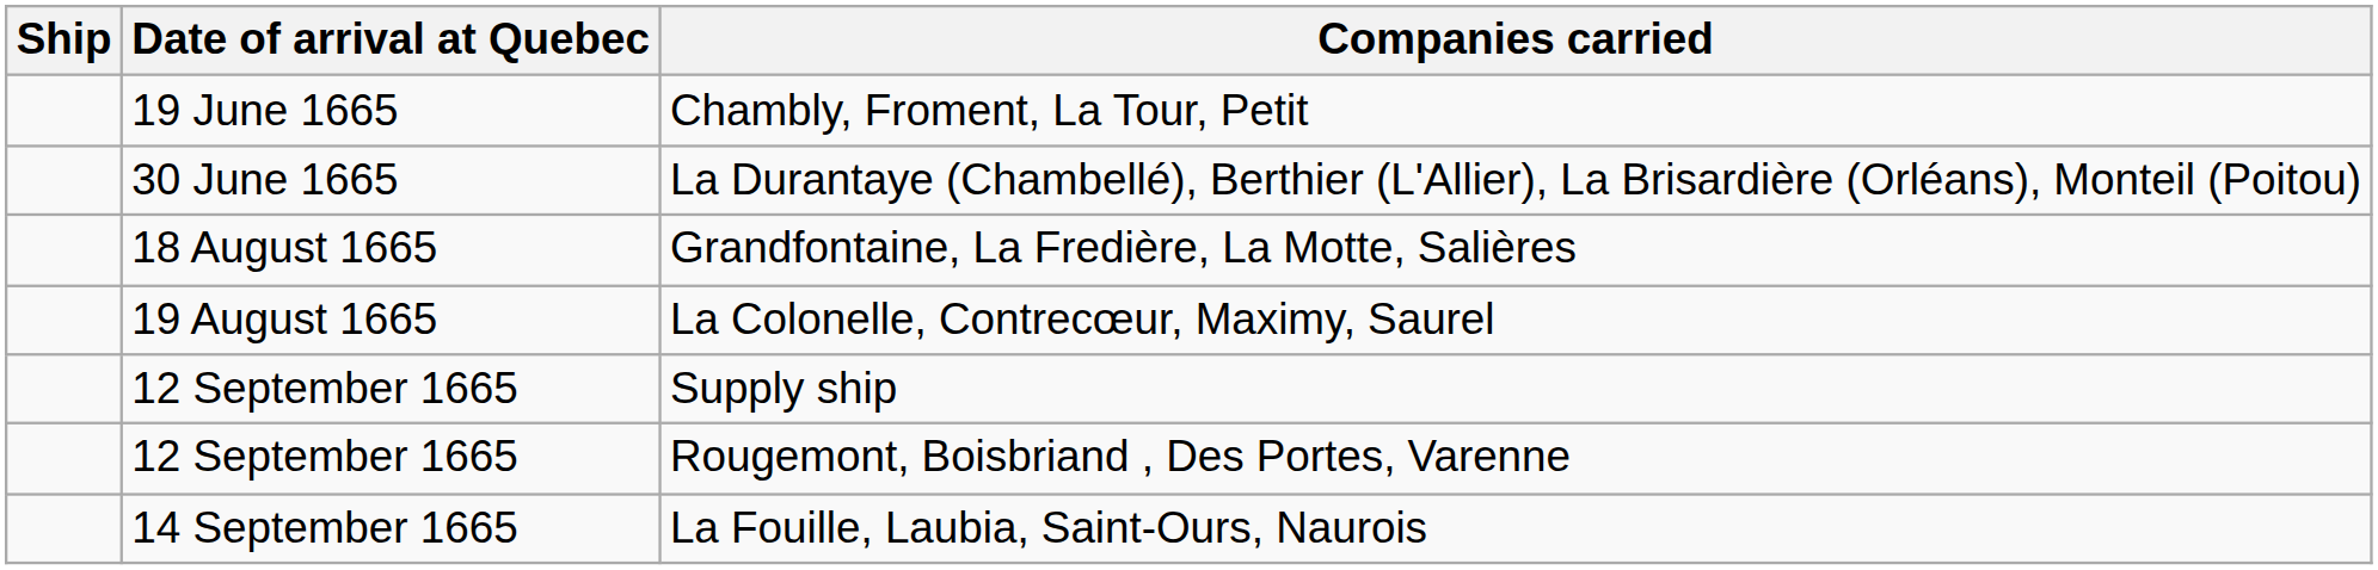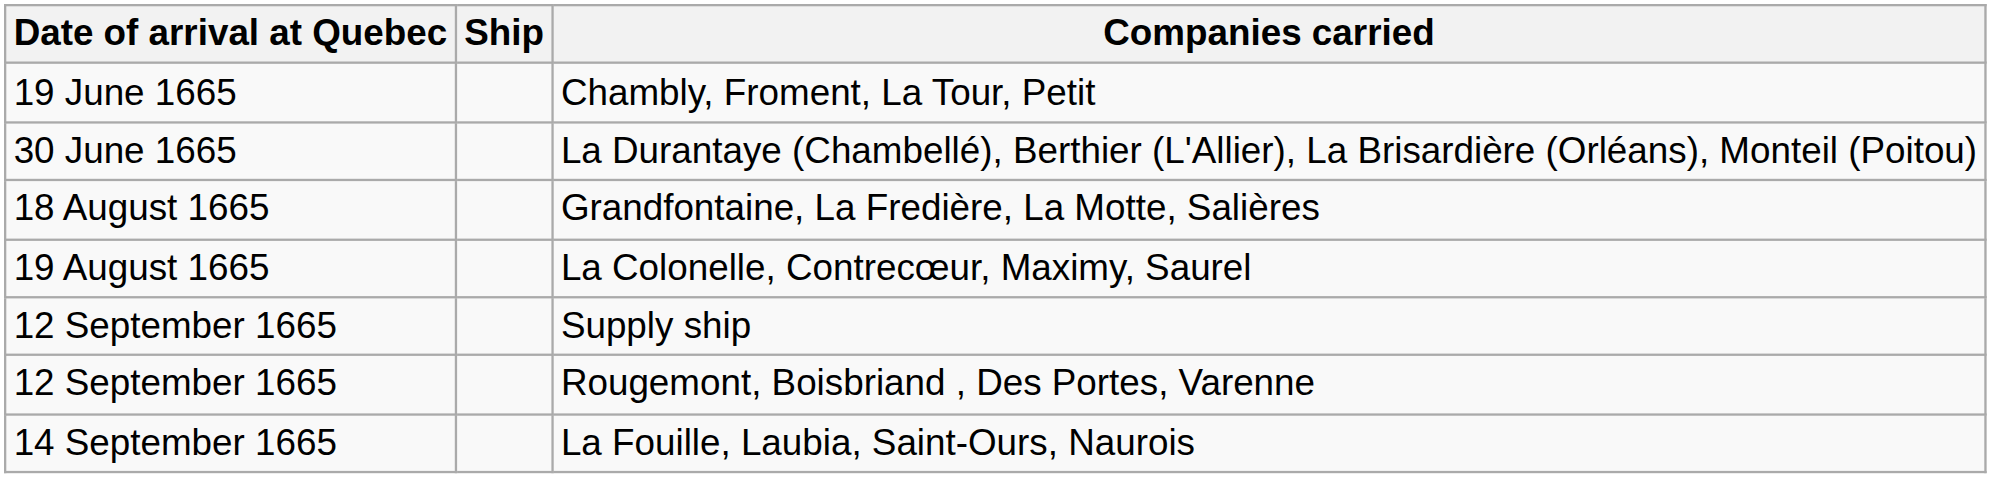 <table class=wikitable>
 <tr>
+<th>Date of arrival at Quebec</th>
 <th>Ship</th>
-<th>Date of arrival at Quebec</th>
 <th>Companies carried</th>
 </tr>
 <tr>
+<td>19 June 1665</td>
 <td></td>
-<td>19 June 1665</td>
 <td>Chambly, Froment, La Tour, Petit</td>
 </tr>
 <tr>
+<td>30 June 1665</td>
 <td></td>
-<td>30 June 1665</td>
 <td>La Durantaye (Chambellé), Berthier (L'Allier), La Brisardière (Orléans), Monteil (Poitou)</td>
 </tr>
 <tr>
+<td>18 August 1665</td>
 <td></td>
-<td>18 August 1665</td>
 <td>Grandfontaine, La Fredière, La Motte, Salières</td>
 </tr>
 <tr>
+<td>19 August 1665</td>
 <td></td>
-<td>19 August 1665</td>
 <td>La Colonelle, Contrecœur, Maximy, Saurel</td>
 </tr>
 <tr>
+<td>12 September 1665</td>
 <td></td>
-<td>12 September 1665</td>
 <td>Supply ship</td>
 </tr>
 <tr>
+<td>12 September 1665</td>
 <td></td>
-<td>12 September 1665</td>
 <td>Rougemont, Boisbriand , Des Portes, Varenne</td>
 </tr>
 <tr>
+<td>14 September 1665</td>
 <td></td>
-<td>14 September 1665</td>
 <td>La Fouille, Laubia, Saint-Ours, Naurois</td>
 </tr>
 </table>
